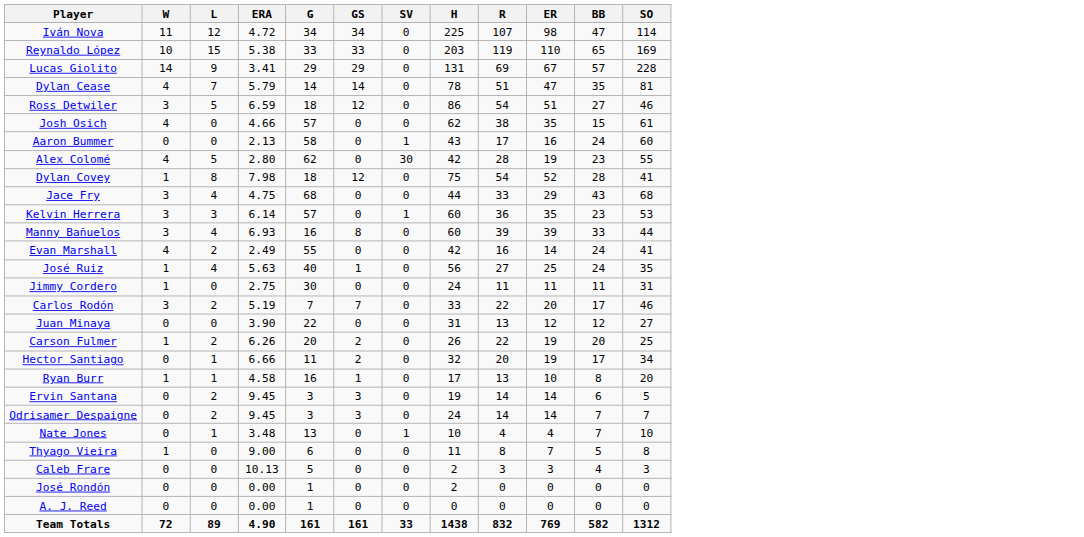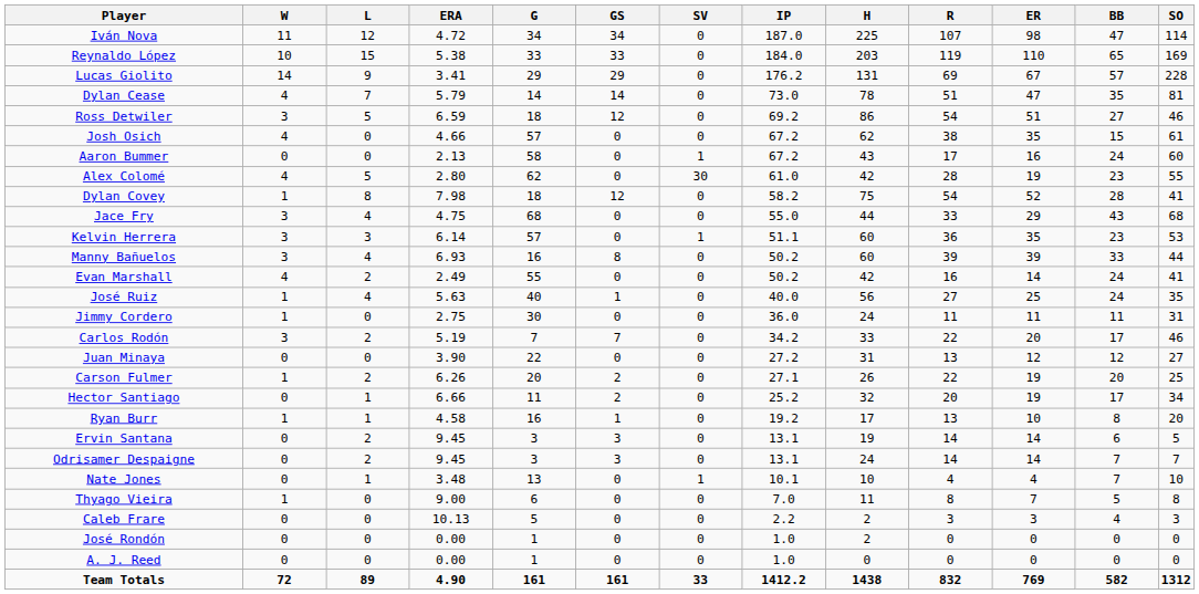 <table class=wikitable style="text-align:center">
 <tr>
 <th bgcolor=#DDDDFF; width="20%">Player</th>
 <th bgcolor=#DDDDFF; width="7%">W</th>
 <th bgcolor=#DDDDFF; width="7%">L</th>
 <th bgcolor=#DDDDFF; width="7%">ERA</th>
 <th bgcolor=#DDDDFF; width="7%">G</th>
 <th bgcolor=#DDDDFF; width="7%">GS</th>
 <th bgcolor=#DDDDFF; width="7%">SV</th>
+<th bgcolor=#DDDDFF; width="7%">IP</th>
 <th bgcolor=#DDDDFF; width="7%">H</th>
 <th bgcolor=#DDDDFF; width="7%">R</th>
 <th bgcolor=#DDDDFF; width="7%">ER</th>
 <th bgcolor=#DDDDFF; width="7%">BB</th>
 <th bgcolor=#DDDDFF; width="7%">SO</th>
 </tr>
 <tr>
 <td><a href='#'>Iván Nova</a></td>
 <td>11</td>
 <td>12</td>
 <td>4.72</td>
 <td>34</td>
 <td>34</td>
 <td>0</td>
+<td>187.0</td>
 <td>225</td>
 <td>107</td>
 <td>98</td>
 <td>47</td>
 <td>114</td>
 </tr>
 <tr>
 <td><a href='#'>Reynaldo López</a></td>
 <td>10</td>
 <td>15</td>
 <td>5.38</td>
 <td>33</td>
 <td>33</td>
 <td>0</td>
+<td>184.0</td>
 <td>203</td>
 <td>119</td>
 <td>110</td>
 <td>65</td>
 <td>169</td>
 </tr>
 <tr>
 <td><a href='#'>Lucas Giolito</a></td>
 <td>14</td>
 <td>9</td>
 <td>3.41</td>
 <td>29</td>
 <td>29</td>
 <td>0</td>
+<td>176.2</td>
 <td>131</td>
 <td>69</td>
 <td>67</td>
 <td>57</td>
 <td>228</td>
 </tr>
 <tr>
 <td><a href='#'>Dylan Cease</a></td>
 <td>4</td>
 <td>7</td>
 <td>5.79</td>
 <td>14</td>
 <td>14</td>
 <td>0</td>
+<td>73.0</td>
 <td>78</td>
 <td>51</td>
 <td>47</td>
 <td>35</td>
 <td>81</td>
 </tr>
 <tr>
 <td><a href='#'>Ross Detwiler</a></td>
 <td>3</td>
 <td>5</td>
 <td>6.59</td>
 <td>18</td>
 <td>12</td>
 <td>0</td>
+<td>69.2</td>
 <td>86</td>
 <td>54</td>
 <td>51</td>
 <td>27</td>
 <td>46</td>
 </tr>
 <tr>
 <td><a href='#'>Josh Osich</a></td>
 <td>4</td>
 <td>0</td>
 <td>4.66</td>
 <td>57</td>
 <td>0</td>
 <td>0</td>
+<td>67.2</td>
 <td>62</td>
 <td>38</td>
 <td>35</td>
 <td>15</td>
 <td>61</td>
 </tr>
 <tr>
 <td><a href='#'>Aaron Bummer</a></td>
 <td>0</td>
 <td>0</td>
 <td>2.13</td>
 <td>58</td>
 <td>0</td>
 <td>1</td>
+<td>67.2</td>
 <td>43</td>
 <td>17</td>
 <td>16</td>
 <td>24</td>
 <td>60</td>
 </tr>
 <tr>
 <td><a href='#'>Alex Colomé</a></td>
 <td>4</td>
 <td>5</td>
 <td>2.80</td>
 <td>62</td>
 <td>0</td>
 <td>30</td>
+<td>61.0</td>
 <td>42</td>
 <td>28</td>
 <td>19</td>
 <td>23</td>
 <td>55</td>
 </tr>
 <tr>
 <td><a href='#'>Dylan Covey</a></td>
 <td>1</td>
 <td>8</td>
 <td>7.98</td>
 <td>18</td>
 <td>12</td>
 <td>0</td>
+<td>58.2</td>
 <td>75</td>
 <td>54</td>
 <td>52</td>
 <td>28</td>
 <td>41</td>
 </tr>
 <tr>
 <td><a href='#'>Jace Fry</a></td>
 <td>3</td>
 <td>4</td>
 <td>4.75</td>
 <td>68</td>
 <td>0</td>
 <td>0</td>
+<td>55.0</td>
 <td>44</td>
 <td>33</td>
 <td>29</td>
 <td>43</td>
 <td>68</td>
 </tr>
 <tr>
 <td><a href='#'>Kelvin Herrera</a></td>
 <td>3</td>
 <td>3</td>
 <td>6.14</td>
 <td>57</td>
 <td>0</td>
 <td>1</td>
+<td>51.1</td>
 <td>60</td>
 <td>36</td>
 <td>35</td>
 <td>23</td>
 <td>53</td>
 </tr>
 <tr>
 <td><a href='#'>Manny Bañuelos</a></td>
 <td>3</td>
 <td>4</td>
 <td>6.93</td>
 <td>16</td>
 <td>8</td>
 <td>0</td>
+<td>50.2</td>
 <td>60</td>
 <td>39</td>
 <td>39</td>
 <td>33</td>
 <td>44</td>
 </tr>
 <tr>
 <td><a href='#'>Evan Marshall</a></td>
 <td>4</td>
 <td>2</td>
 <td>2.49</td>
 <td>55</td>
 <td>0</td>
 <td>0</td>
+<td>50.2</td>
 <td>42</td>
 <td>16</td>
 <td>14</td>
 <td>24</td>
 <td>41</td>
 </tr>
 <tr>
 <td><a href='#'>José Ruiz</a></td>
 <td>1</td>
 <td>4</td>
 <td>5.63</td>
 <td>40</td>
 <td>1</td>
 <td>0</td>
+<td>40.0</td>
 <td>56</td>
 <td>27</td>
 <td>25</td>
 <td>24</td>
 <td>35</td>
 </tr>
 <tr>
 <td><a href='#'>Jimmy Cordero</a></td>
 <td>1</td>
 <td>0</td>
 <td>2.75</td>
 <td>30</td>
 <td>0</td>
 <td>0</td>
+<td>36.0</td>
 <td>24</td>
 <td>11</td>
 <td>11</td>
 <td>11</td>
 <td>31</td>
 </tr>
 <tr>
 <td><a href='#'>Carlos Rodón</a></td>
 <td>3</td>
 <td>2</td>
 <td>5.19</td>
 <td>7</td>
 <td>7</td>
 <td>0</td>
+<td>34.2</td>
 <td>33</td>
 <td>22</td>
 <td>20</td>
 <td>17</td>
 <td>46</td>
 </tr>
 <tr>
 <td><a href='#'>Juan Minaya</a></td>
 <td>0</td>
 <td>0</td>
 <td>3.90</td>
 <td>22</td>
 <td>0</td>
 <td>0</td>
+<td>27.2</td>
 <td>31</td>
 <td>13</td>
 <td>12</td>
 <td>12</td>
 <td>27</td>
 </tr>
 <tr>
 <td><a href='#'>Carson Fulmer</a></td>
 <td>1</td>
 <td>2</td>
 <td>6.26</td>
 <td>20</td>
 <td>2</td>
 <td>0</td>
+<td>27.1</td>
 <td>26</td>
 <td>22</td>
 <td>19</td>
 <td>20</td>
 <td>25</td>
 </tr>
 <tr>
 <td><a href='#'>Hector Santiago</a></td>
 <td>0</td>
 <td>1</td>
 <td>6.66</td>
 <td>11</td>
 <td>2</td>
 <td>0</td>
+<td>25.2</td>
 <td>32</td>
 <td>20</td>
 <td>19</td>
 <td>17</td>
 <td>34</td>
 </tr>
 <tr>
 <td><a href='#'>Ryan Burr</a></td>
 <td>1</td>
 <td>1</td>
 <td>4.58</td>
 <td>16</td>
 <td>1</td>
 <td>0</td>
+<td>19.2</td>
 <td>17</td>
 <td>13</td>
 <td>10</td>
 <td>8</td>
 <td>20</td>
 </tr>
 <tr>
 <td><a href='#'>Ervin Santana</a></td>
 <td>0</td>
 <td>2</td>
 <td>9.45</td>
 <td>3</td>
 <td>3</td>
 <td>0</td>
+<td>13.1</td>
 <td>19</td>
 <td>14</td>
 <td>14</td>
 <td>6</td>
 <td>5</td>
 </tr>
 <tr>
 <td><a href='#'>Odrisamer Despaigne</a></td>
 <td>0</td>
 <td>2</td>
 <td>9.45</td>
 <td>3</td>
 <td>3</td>
 <td>0</td>
+<td>13.1</td>
 <td>24</td>
 <td>14</td>
 <td>14</td>
 <td>7</td>
 <td>7</td>
 </tr>
 <tr>
 <td><a href='#'>Nate Jones</a></td>
 <td>0</td>
 <td>1</td>
 <td>3.48</td>
 <td>13</td>
 <td>0</td>
 <td>1</td>
+<td>10.1</td>
 <td>10</td>
 <td>4</td>
 <td>4</td>
 <td>7</td>
 <td>10</td>
 </tr>
 <tr>
 <td><a href='#'>Thyago Vieira</a></td>
 <td>1</td>
 <td>0</td>
 <td>9.00</td>
 <td>6</td>
 <td>0</td>
 <td>0</td>
+<td>7.0</td>
 <td>11</td>
 <td>8</td>
 <td>7</td>
 <td>5</td>
 <td>8</td>
 </tr>
 <tr>
 <td><a href='#'>Caleb Frare</a></td>
 <td>0</td>
 <td>0</td>
 <td>10.13</td>
 <td>5</td>
 <td>0</td>
 <td>0</td>
+<td>2.2</td>
 <td>2</td>
 <td>3</td>
 <td>3</td>
 <td>4</td>
 <td>3</td>
 </tr>
 <tr>
 <td><a href='#'>José Rondón</a></td>
 <td>0</td>
 <td>0</td>
 <td>0.00</td>
 <td>1</td>
 <td>0</td>
 <td>0</td>
+<td>1.0</td>
 <td>2</td>
 <td>0</td>
 <td>0</td>
 <td>0</td>
 <td>0</td>
 </tr>
 <tr>
 <td><a href='#'>A. J. Reed</a></td>
 <td>0</td>
 <td>0</td>
 <td>0.00</td>
 <td>1</td>
 <td>0</td>
 <td>0</td>
+<td>1.0</td>
 <td>0</td>
 <td>0</td>
 <td>0</td>
 <td>0</td>
 <td>0</td>
 </tr>
 <tr>
 <td><strong>Team Totals</strong></td>
 <td><strong>72</strong></td>
 <td><strong>89</strong></td>
 <td><strong>4.90</strong></td>
 <td><strong>161</strong></td>
 <td><strong>161</strong></td>
 <td><strong>33</strong></td>
+<td><strong>1412.2</strong></td>
 <td><strong>1438</strong></td>
 <td><strong>832</strong></td>
 <td><strong>769</strong></td>
 <td><strong>582</strong></td>
 <td><strong>1312</strong></td>
 </tr>
 </table>
